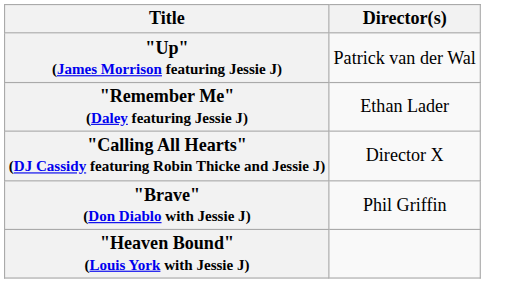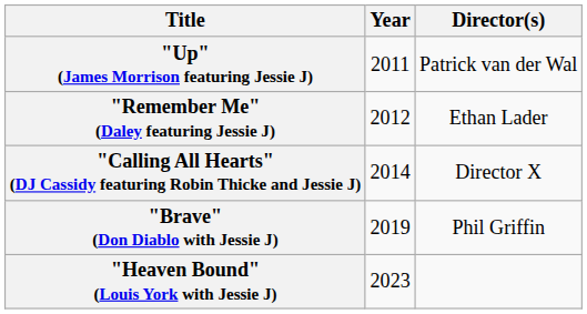 <table class="wikitable plainrowheaders" style="text-align:center">
 <tr>
 <th scope="col">Title</th>
+<th scope="col">Year</th>
 <th scope="col">Director(s)</th>
 </tr>
 <tr>
 <th scope="row">"Up"<br><small>(<a href='#'>James Morrison</a> featuring Jessie J)</small></th>
+<td>2011</td>
 <td>Patrick van der Wal</td>
 </tr>
 <tr>
 <th scope="row">"Remember Me"<br><small>(<a href='#'>Daley</a> featuring Jessie J)</small></th>
+<td>2012</td>
 <td>Ethan Lader</td>
 </tr>
 <tr>
 <th scope="row">"Calling All Hearts"<br><small>(<a href='#'>DJ Cassidy</a> featuring Robin Thicke and Jessie J)</small></th>
+<td>2014</td>
 <td>Director X</td>
 </tr>
 <tr>
 <th scope="row">"Brave"<br><small>(<a href='#'>Don Diablo</a> with Jessie J)</small></th>
+<td>2019</td>
 <td>Phil Griffin</td>
 </tr>
 <tr>
 <th scope="row">"Heaven Bound"<br><small>(<a href='#'>Louis York</a> with Jessie J)</small></th>
+<td>2023</td>
 <td></td>
 </tr>
 </table>
